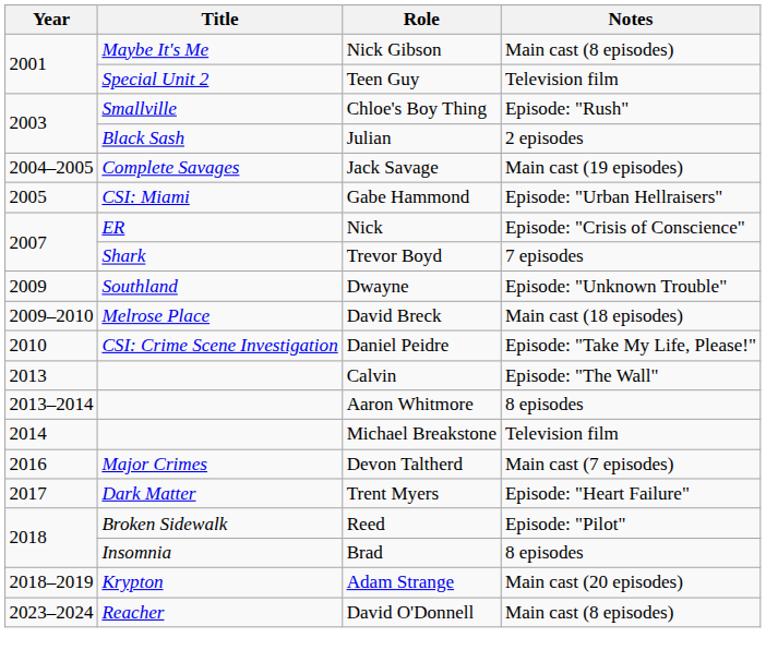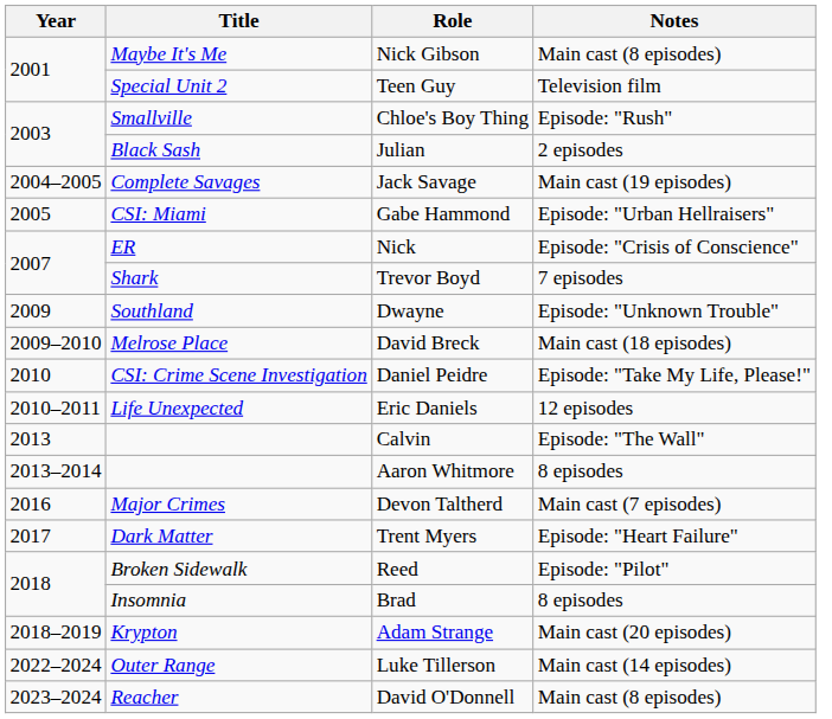 <table class="wikitable sortable">
 <tr>
 <th>Year</th>
 <th>Title</th>
 <th>Role</th>
 <th class="unsortable">Notes</th>
 </tr>
 <tr>
 <td rowspan="2">2001</td>
 <td><em><a href='#'>Maybe It's Me</a></em></td>
 <td>Nick Gibson</td>
 <td>Main cast (8 episodes)</td>
 </tr>
 <tr>
 <td><em><a href='#'>Special Unit 2</a></em></td>
 <td>Teen Guy</td>
 <td>Television film</td>
 </tr>
 <tr>
 <td rowspan="2">2003</td>
 <td><em><a href='#'>Smallville</a></em></td>
 <td>Chloe's Boy Thing</td>
 <td>Episode: "Rush"</td>
 </tr>
 <tr>
 <td><em><a href='#'>Black Sash</a></em></td>
 <td>Julian</td>
 <td>2 episodes</td>
 </tr>
 <tr>
 <td>2004–2005</td>
 <td><em><a href='#'>Complete Savages</a></em></td>
 <td>Jack Savage</td>
 <td>Main cast (19 episodes)</td>
 </tr>
 <tr>
 <td>2005</td>
 <td><em><a href='#'>CSI: Miami</a></em></td>
 <td>Gabe Hammond</td>
 <td>Episode: "Urban Hellraisers"</td>
 </tr>
 <tr>
 <td rowspan="2">2007</td>
 <td><em><a href='#'>ER</a></em></td>
 <td>Nick</td>
 <td>Episode: "Crisis of Conscience"</td>
 </tr>
 <tr>
 <td><em><a href='#'>Shark</a></em></td>
 <td>Trevor Boyd</td>
 <td>7 episodes</td>
 </tr>
 <tr>
 <td>2009</td>
 <td><em><a href='#'>Southland</a></em></td>
 <td>Dwayne</td>
 <td>Episode: "Unknown Trouble"</td>
 </tr>
 <tr>
 <td>2009–2010</td>
 <td><em><a href='#'>Melrose Place</a></em></td>
 <td>David Breck</td>
 <td>Main cast (18 episodes)</td>
 </tr>
 <tr>
 <td>2010</td>
 <td><em><a href='#'>CSI: Crime Scene Investigation</a></em></td>
 <td>Daniel Peidre</td>
 <td>Episode: "Take My Life, Please!"</td>
 </tr>
 <tr>
+<td>2010–2011</td>
+<td><em><a href='#'>Life Unexpected</a></em></td>
+<td>Eric Daniels</td>
+<td>12 episodes</td>
+</tr>
+<tr>
 <td>2013</td>
 <td><em></em></td>
 <td>Calvin</td>
 <td>Episode: "The Wall"</td>
 </tr>
 <tr>
 <td>2013–2014</td>
 <td><em></em></td>
 <td>Aaron Whitmore</td>
 <td>8 episodes</td>
-</tr>
-<tr>
-<td>2014</td>
-<td><em></em></td>
-<td>Michael Breakstone</td>
-<td>Television film</td>
 </tr>
 <tr>
 <td>2016</td>
 <td><em><a href='#'>Major Crimes</a></em></td>
 <td>Devon Taltherd</td>
 <td>Main cast (7 episodes)</td>
 </tr>
 <tr>
 <td>2017</td>
 <td><em><a href='#'>Dark Matter</a></em></td>
 <td>Trent Myers</td>
 <td>Episode: "Heart Failure"</td>
 </tr>
 <tr>
 <td rowspan="2">2018</td>
 <td><em>Broken Sidewalk</em></td>
 <td>Reed</td>
 <td>Episode: "Pilot"</td>
 </tr>
 <tr>
 <td><em>Insomnia</em></td>
 <td>Brad</td>
 <td>8 episodes</td>
 </tr>
 <tr>
 <td>2018–2019</td>
 <td><em><a href='#'>Krypton</a></em></td>
 <td><a href='#'>Adam Strange</a></td>
 <td>Main cast (20 episodes)</td>
 </tr>
 <tr>
+<td>2022–2024</td>
+<td><em><a href='#'>Outer Range</a></em></td>
+<td>Luke Tillerson</td>
+<td>Main cast (14 episodes)</td>
+</tr>
+<tr>
 <td>2023–2024</td>
 <td><em><a href='#'>Reacher</a></em></td>
 <td>David O'Donnell</td>
 <td>Main cast (8 episodes)</td>
 </tr>
 </table>
